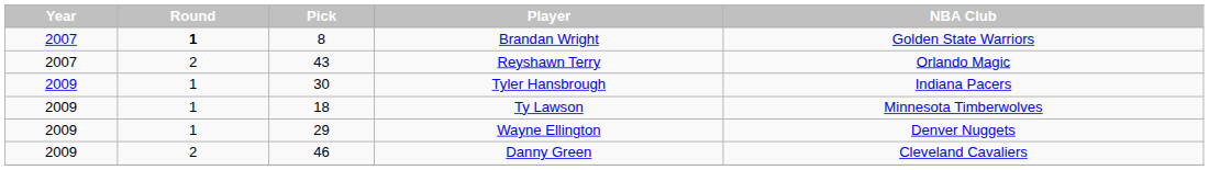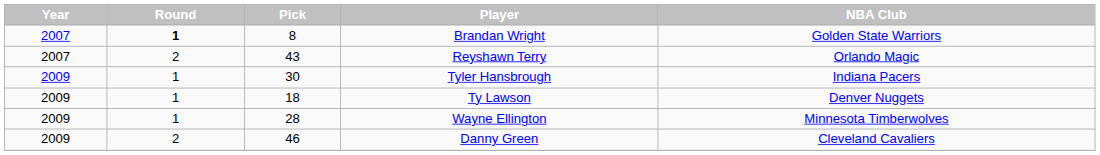 <table class="wikitable" width="84%">
 <tr align="center"  style="background:silver;color:#FFFFFF;">
 <td><strong>Year</strong></td>
 <td><strong>Round</strong></td>
 <td><strong>Pick</strong></td>
 <td><strong>Player</strong></td>
 <td><strong>NBA Club</strong></td>
 </tr>
 <tr align="center" bgcolor="">
 <td><a href='#'>2007</a></td>
 <td><strong>1</strong></td>
 <td>8</td>
 <td><a href='#'>Brandan Wright</a></td>
 <td><a href='#'>Golden State Warriors</a></td>
 </tr>
 <tr align="center" bgcolor="">
 <td>2007</td>
 <td>2</td>
 <td>43</td>
 <td><a href='#'>Reyshawn Terry</a></td>
 <td><a href='#'>Orlando Magic</a></td>
 </tr>
 <tr align="center" bgcolor="">
 <td><a href='#'>2009</a></td>
 <td>1</td>
 <td>30</td>
 <td><a href='#'>Tyler Hansbrough</a></td>
 <td><a href='#'>Indiana Pacers</a></td>
 </tr>
 <tr align="center" bgcolor="">
 <td>2009</td>
 <td>1</td>
 <td>18</td>
 <td><a href='#'>Ty Lawson</a></td>
-<td><a href='#'>Minnesota Timberwolves</a></td>
+<td><a href='#'>Denver Nuggets</a></td>
 </tr>
 <tr align="center" bgcolor="">
 <td>2009</td>
 <td>1</td>
-<td>29</td>
+<td>28</td>
 <td><a href='#'>Wayne Ellington</a></td>
-<td><a href='#'>Denver Nuggets</a></td>
+<td><a href='#'>Minnesota Timberwolves</a></td>
 </tr>
 <tr align="center" bgcolor="">
 <td>2009</td>
 <td>2</td>
 <td>46</td>
 <td><a href='#'>Danny Green</a></td>
 <td><a href='#'>Cleveland Cavaliers</a></td>
 </tr>
 <tr align="center" bgcolor="">
 </tr>
 </table>
